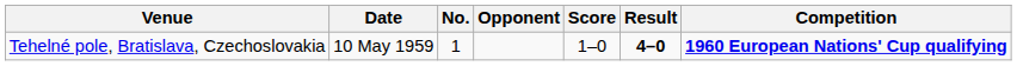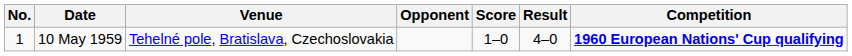 <table class="wikitable">
 <tr>
+<th scope="col">No.</th>
+<th scope="col">Date</th>
 <th scope="col">Venue</th>
-<th scope="col">Date</th>
-<th scope="col">No.</th>
 <th scope="col">Opponent</th>
 <th scope="col">Score</th>
 <th scope="col">Result</th>
 <th scope="col">Competition</th>
 </tr>
 <tr>
+<td align="center">1</td>
+<td>10 May 1959</td>
 <td><a href='#'>Tehelné pole</a>, <a href='#'>Bratislava</a>, Czechoslovakia</td>
-<td>10 May 1959</td>
-<td align="center">1</td>
 <td></td>
 <td align="center">1–0</td>
-<td align="center"><strong>4–0</strong></td>
+<td align="center">4–0</td>
 <td><strong><a href='#'>1960 European Nations' Cup qualifying</a></strong></td>
 </tr>
 </table>
